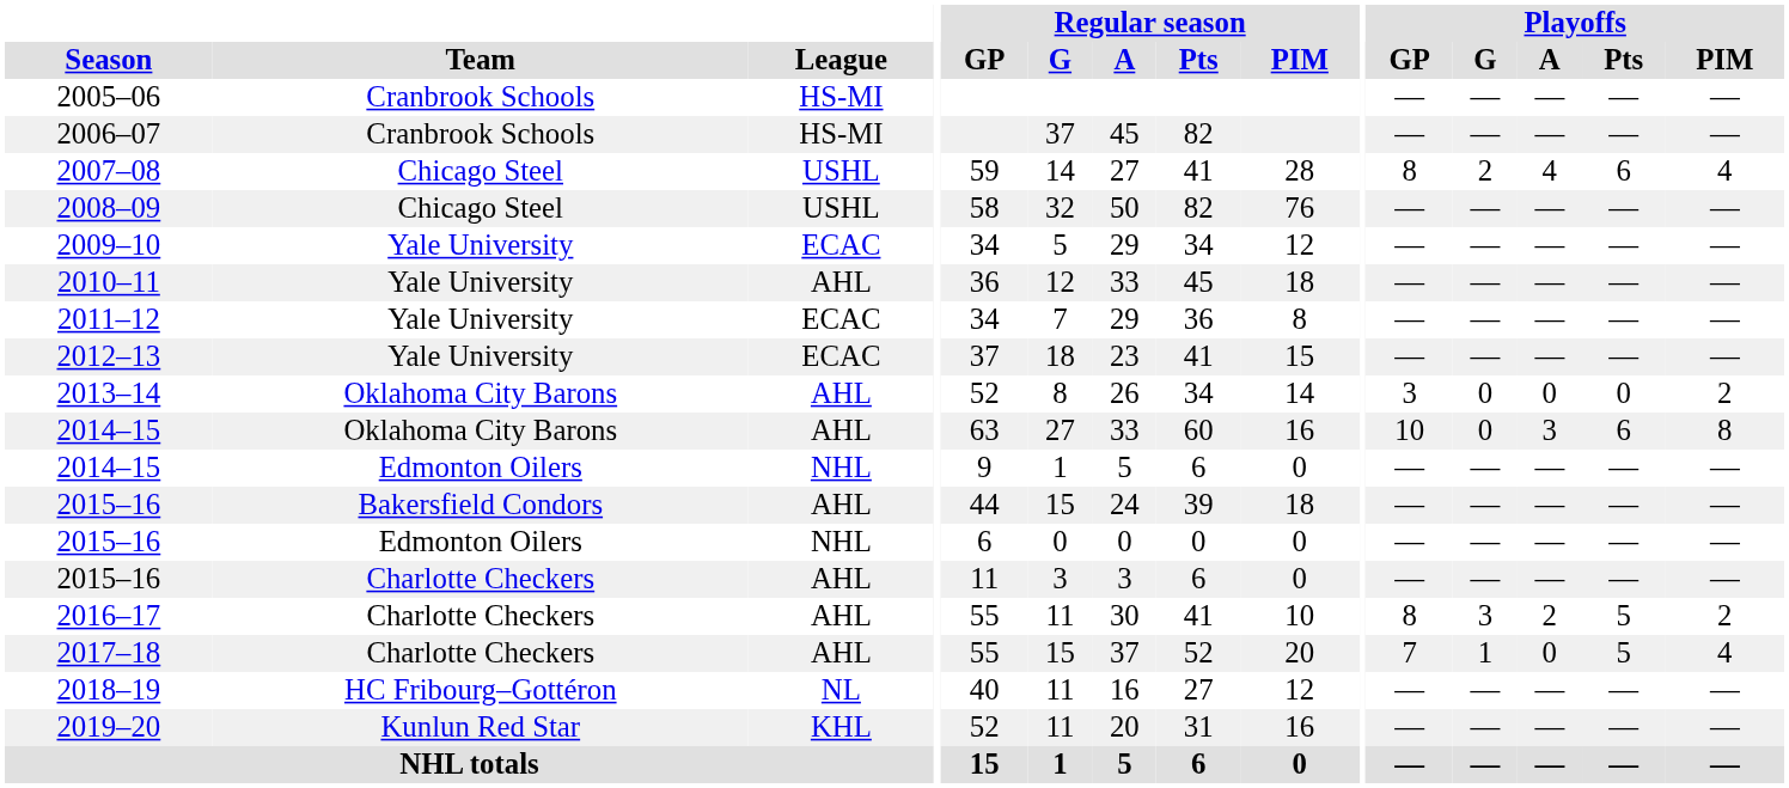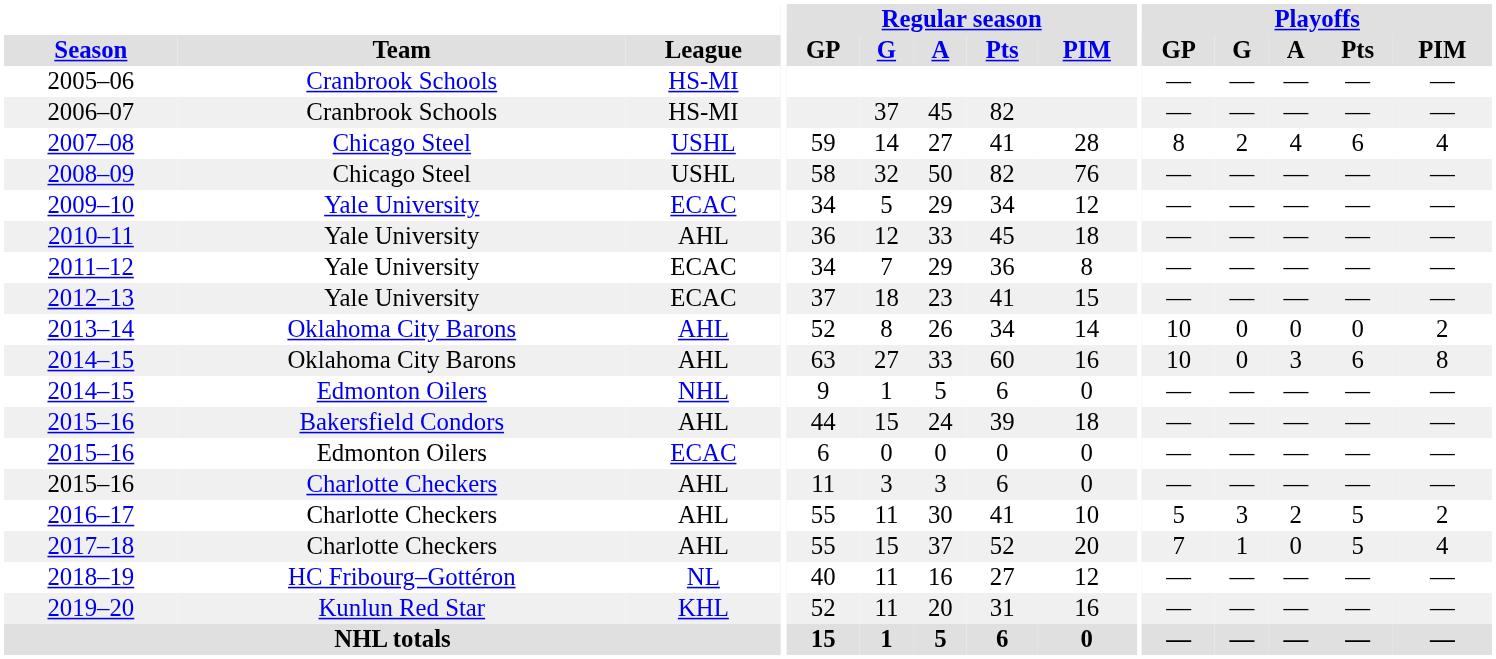 <table border="0" cellpadding="1" cellspacing="0" style="text-align:center; width:60em">
 <tr bgcolor="#e0e0e0">
 <th colspan="3" bgcolor="#ffffff"></th>
 <th rowspan="99" bgcolor="#ffffff"></th>
 <th colspan="5"><a href='#'>Regular season</a></th>
 <th rowspan="99" bgcolor="#ffffff"></th>
 <th colspan="5"><a href='#'>Playoffs</a></th>
 </tr>
 <tr bgcolor="#e0e0e0">
 <th><a href='#'>Season</a></th>
 <th>Team</th>
 <th>League</th>
 <th>GP</th>
 <th><a href='#'>G</a></th>
 <th><a href='#'>A</a></th>
 <th><a href='#'>Pts</a></th>
 <th><a href='#'>PIM</a></th>
 <th>GP</th>
 <th>G</th>
 <th>A</th>
 <th>Pts</th>
 <th>PIM</th>
 </tr>
 <tr>
 <td>2005–06</td>
 <td><a href='#'>Cranbrook Schools</a></td>
 <td><a href='#'>HS-MI</a></td>
 <td></td>
 <td></td>
 <td></td>
 <td></td>
 <td></td>
 <td>—</td>
 <td>—</td>
 <td>—</td>
 <td>—</td>
 <td>—</td>
 </tr>
 <tr bgcolor="#f0f0f0">
 <td>2006–07</td>
 <td>Cranbrook Schools</td>
 <td>HS-MI</td>
 <td></td>
 <td>37</td>
 <td>45</td>
 <td>82</td>
 <td></td>
 <td>—</td>
 <td>—</td>
 <td>—</td>
 <td>—</td>
 <td>—</td>
 </tr>
 <tr>
 <td><a href='#'>2007–08</a></td>
 <td><a href='#'>Chicago Steel</a></td>
 <td><a href='#'>USHL</a></td>
 <td>59</td>
 <td>14</td>
 <td>27</td>
 <td>41</td>
 <td>28</td>
 <td>8</td>
 <td>2</td>
 <td>4</td>
 <td>6</td>
 <td>4</td>
 </tr>
 <tr bgcolor="#f0f0f0">
 <td><a href='#'>2008–09</a></td>
 <td>Chicago Steel</td>
 <td>USHL</td>
 <td>58</td>
 <td>32</td>
 <td>50</td>
 <td>82</td>
 <td>76</td>
 <td>—</td>
 <td>—</td>
 <td>—</td>
 <td>—</td>
 <td>—</td>
 </tr>
 <tr>
 <td><a href='#'>2009–10</a></td>
 <td><a href='#'>Yale University</a></td>
 <td><a href='#'>ECAC</a></td>
 <td>34</td>
 <td>5</td>
 <td>29</td>
 <td>34</td>
 <td>12</td>
 <td>—</td>
 <td>—</td>
 <td>—</td>
 <td>—</td>
 <td>—</td>
 </tr>
 <tr bgcolor="#f0f0f0">
 <td><a href='#'>2010–11</a></td>
 <td>Yale University</td>
 <td>AHL</td>
 <td>36</td>
 <td>12</td>
 <td>33</td>
 <td>45</td>
 <td>18</td>
 <td>—</td>
 <td>—</td>
 <td>—</td>
 <td>—</td>
 <td>—</td>
 </tr>
 <tr>
 <td><a href='#'>2011–12</a></td>
 <td>Yale University</td>
 <td>ECAC</td>
 <td>34</td>
 <td>7</td>
 <td>29</td>
 <td>36</td>
 <td>8</td>
 <td>—</td>
 <td>—</td>
 <td>—</td>
 <td>—</td>
 <td>—</td>
 </tr>
 <tr bgcolor="#f0f0f0">
 <td><a href='#'>2012–13</a></td>
 <td>Yale University</td>
 <td>ECAC</td>
 <td>37</td>
 <td>18</td>
 <td>23</td>
 <td>41</td>
 <td>15</td>
 <td>—</td>
 <td>—</td>
 <td>—</td>
 <td>—</td>
 <td>—</td>
 </tr>
 <tr>
 <td><a href='#'>2013–14</a></td>
 <td><a href='#'>Oklahoma City Barons</a></td>
 <td><a href='#'>AHL</a></td>
 <td>52</td>
 <td>8</td>
 <td>26</td>
 <td>34</td>
 <td>14</td>
-<td>3</td>
+<td>10</td>
 <td>0</td>
 <td>0</td>
 <td>0</td>
 <td>2</td>
 </tr>
 <tr bgcolor="#f0f0f0">
 <td><a href='#'>2014–15</a></td>
 <td>Oklahoma City Barons</td>
 <td>AHL</td>
 <td>63</td>
 <td>27</td>
 <td>33</td>
 <td>60</td>
 <td>16</td>
 <td>10</td>
 <td>0</td>
 <td>3</td>
 <td>6</td>
 <td>8</td>
 </tr>
 <tr>
 <td><a href='#'>2014–15</a></td>
 <td><a href='#'>Edmonton Oilers</a></td>
 <td><a href='#'>NHL</a></td>
 <td>9</td>
 <td>1</td>
 <td>5</td>
 <td>6</td>
 <td>0</td>
 <td>—</td>
 <td>—</td>
 <td>—</td>
 <td>—</td>
 <td>—</td>
 </tr>
 <tr bgcolor="#f0f0f0">
 <td><a href='#'>2015–16</a></td>
 <td><a href='#'>Bakersfield Condors</a></td>
 <td>AHL</td>
 <td>44</td>
 <td>15</td>
 <td>24</td>
 <td>39</td>
 <td>18</td>
 <td>—</td>
 <td>—</td>
 <td>—</td>
 <td>—</td>
 <td>—</td>
 </tr>
 <tr>
 <td><a href='#'>2015–16</a></td>
 <td>Edmonton Oilers</td>
-<td>NHL</td>
+<td><a href='#'>ECAC</a></td>
 <td>6</td>
 <td>0</td>
 <td>0</td>
 <td>0</td>
 <td>0</td>
 <td>—</td>
 <td>—</td>
 <td>—</td>
 <td>—</td>
 <td>—</td>
 </tr>
 <tr bgcolor="#f0f0f0">
 <td>2015–16</td>
 <td><a href='#'>Charlotte Checkers</a></td>
 <td>AHL</td>
 <td>11</td>
 <td>3</td>
 <td>3</td>
 <td>6</td>
 <td>0</td>
 <td>—</td>
 <td>—</td>
 <td>—</td>
 <td>—</td>
 <td>—</td>
 </tr>
 <tr>
 <td><a href='#'>2016–17</a></td>
 <td>Charlotte Checkers</td>
 <td>AHL</td>
 <td>55</td>
 <td>11</td>
 <td>30</td>
 <td>41</td>
 <td>10</td>
-<td>8</td>
+<td>5</td>
 <td>3</td>
 <td>2</td>
 <td>5</td>
 <td>2</td>
 </tr>
 <tr bgcolor="#f0f0f0">
 <td><a href='#'>2017–18</a></td>
 <td>Charlotte Checkers</td>
 <td>AHL</td>
 <td>55</td>
 <td>15</td>
 <td>37</td>
 <td>52</td>
 <td>20</td>
 <td>7</td>
 <td>1</td>
 <td>0</td>
 <td>5</td>
 <td>4</td>
 </tr>
 <tr>
 <td><a href='#'>2018–19</a></td>
 <td><a href='#'>HC Fribourg–Gottéron</a></td>
 <td><a href='#'>NL</a></td>
 <td>40</td>
 <td>11</td>
 <td>16</td>
 <td>27</td>
 <td>12</td>
 <td>—</td>
 <td>—</td>
 <td>—</td>
 <td>—</td>
 <td>—</td>
 </tr>
 <tr bgcolor="#f0f0f0">
 <td><a href='#'>2019–20</a></td>
 <td><a href='#'>Kunlun Red Star</a></td>
 <td><a href='#'>KHL</a></td>
 <td>52</td>
 <td>11</td>
 <td>20</td>
 <td>31</td>
 <td>16</td>
 <td>—</td>
 <td>—</td>
 <td>—</td>
 <td>—</td>
 <td>—</td>
 </tr>
 <tr bgcolor="#e0e0e0">
 <th colspan="3">NHL totals</th>
 <th>15</th>
 <th>1</th>
 <th>5</th>
 <th>6</th>
 <th>0</th>
 <th>—</th>
 <th>—</th>
 <th>—</th>
 <th>—</th>
 <th>—</th>
 </tr>
 </table>
